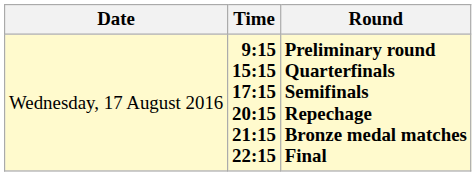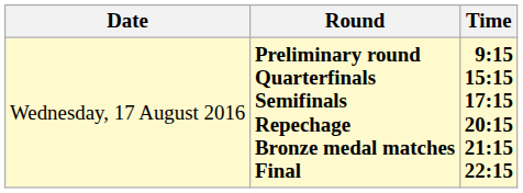 <table class="wikitable">
 <tr>
 <th>Date</th>
+<th>Round</th>
 <th>Time</th>
-<th>Round</th>
 </tr>
 <tr>
 <td style=background:lemonchiffon>Wednesday, 17 August 2016</td>
+<td style=background:lemonchiffon><strong>Preliminary round<br>Quarterfinals<br>Semifinals<br>Repechage<br>Bronze medal matches<br>Final</strong></td>
 <td style=background:lemonchiffon align=right><strong>9:15<br>15:15<br>17:15<br>20:15<br>21:15<br>22:15</strong></td>
-<td style=background:lemonchiffon><strong>Preliminary round<br>Quarterfinals<br>Semifinals<br>Repechage<br>Bronze medal matches<br>Final</strong></td>
 </tr>
 </table>
